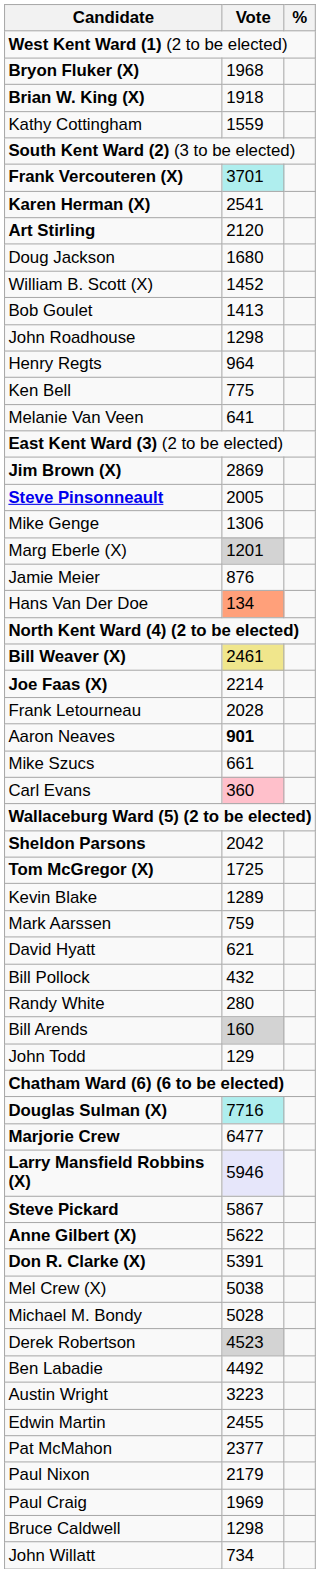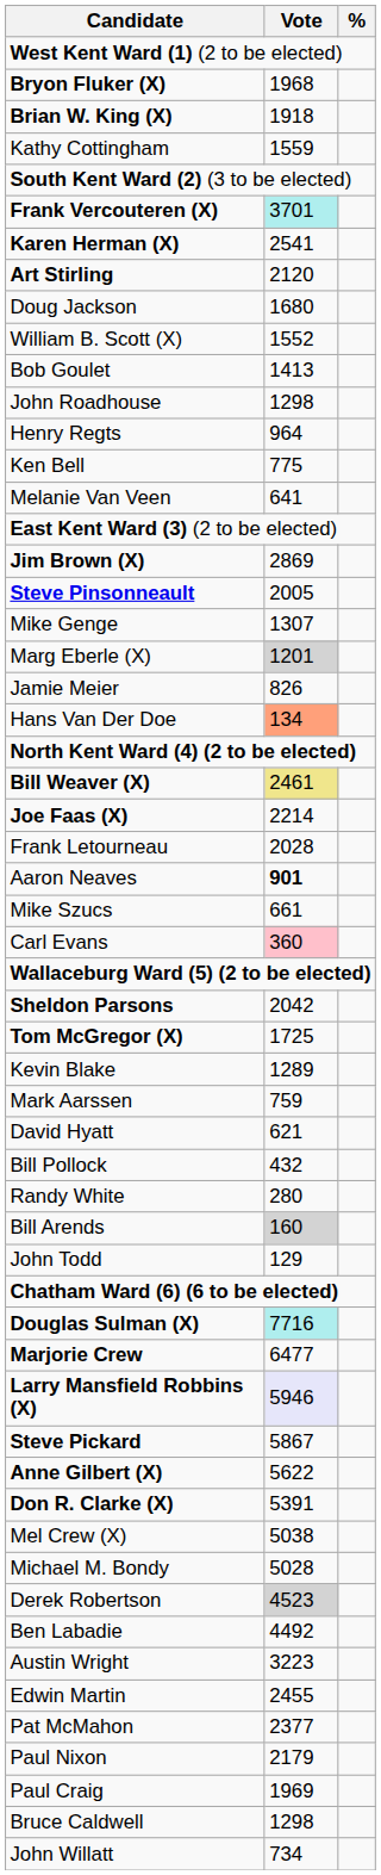 <table class="wikitable">
 <tr>
 <th bgcolor="#DDDDFF" width="200px">Candidate</th>
 <th bgcolor="#DDDDFF">Vote</th>
 <th bgcolor="#DDDDFF">%</th>
 </tr>
 <tr>
 <td colspan="4"><strong>West Kent Ward (1)</strong> (2 to be elected)</td>
 </tr>
 <tr>
 <td><strong>Bryon Fluker (X)</strong></td>
 <td>1968</td>
 <td></td>
 </tr>
 <tr>
 <td><strong>Brian W. King (X)</strong></td>
 <td>1918</td>
 <td></td>
 </tr>
 <tr>
 <td>Kathy Cottingham</td>
 <td>1559</td>
 <td></td>
 </tr>
 <tr>
 <td colspan="4"><strong>South Kent Ward (2)</strong> (3 to be elected)</td>
 </tr>
 <tr>
 <td><strong>Frank Vercouteren (X)</strong></td>
 <td style="background: paleturquoise;">3701</td>
 <td></td>
 </tr>
 <tr>
 <td><strong>Karen Herman (X)</strong></td>
 <td>2541</td>
 <td></td>
 </tr>
 <tr>
 <td><strong>Art Stirling</strong></td>
 <td>2120</td>
 <td></td>
 </tr>
 <tr>
 <td>Doug Jackson</td>
 <td>1680</td>
 <td></td>
 </tr>
 <tr>
 <td>William B. Scott (X)</td>
-<td>1452</td>
+<td>1552</td>
 <td></td>
 </tr>
 <tr>
 <td>Bob Goulet</td>
 <td>1413</td>
 <td></td>
 </tr>
 <tr>
 <td>John Roadhouse</td>
 <td>1298</td>
 <td></td>
 </tr>
 <tr>
 <td>Henry Regts</td>
 <td>964</td>
 <td></td>
 </tr>
 <tr>
 <td>Ken Bell</td>
 <td>775</td>
 <td></td>
 </tr>
 <tr>
 <td>Melanie Van Veen</td>
 <td>641</td>
 <td></td>
 </tr>
 <tr>
 <td colspan="4"><strong>East Kent Ward (3)</strong> (2 to be elected)</td>
 </tr>
 <tr>
 <td><strong>Jim Brown (X)</strong></td>
 <td>2869</td>
 <td></td>
 </tr>
 <tr>
 <td><strong><a href='#'>Steve Pinsonneault</a></strong></td>
 <td>2005</td>
 <td></td>
 </tr>
 <tr>
 <td>Mike Genge</td>
-<td>1306</td>
+<td>1307</td>
 <td></td>
 </tr>
 <tr>
 <td>Marg Eberle (X)</td>
 <td style="background: lightgrey;">1201</td>
 <td></td>
 </tr>
 <tr>
 <td>Jamie Meier</td>
-<td>876</td>
+<td>826</td>
 <td></td>
 </tr>
 <tr>
 <td>Hans Van Der Doe</td>
 <td style="background: lightsalmon;">134</td>
 <td></td>
 </tr>
 <tr>
 <td colspan="4"><strong>North Kent Ward (4) (2 to be elected)</strong></td>
 </tr>
 <tr>
 <td><strong>Bill Weaver (X)</strong></td>
 <td style="background: khaki;">2461</td>
 <td></td>
 </tr>
 <tr>
 <td><strong>Joe Faas (X)</strong></td>
 <td>2214</td>
 <td></td>
 </tr>
 <tr>
 <td>Frank Letourneau</td>
 <td>2028</td>
 <td></td>
 </tr>
 <tr>
 <td>Aaron Neaves</td>
 <td><strong>901</strong></td>
 <td></td>
 </tr>
 <tr>
 <td>Mike Szucs</td>
 <td>661</td>
 <td></td>
 </tr>
 <tr>
 <td>Carl Evans</td>
 <td style="background: pink;">360</td>
 <td></td>
 </tr>
 <tr>
 <td colspan="4"><strong>Wallaceburg Ward (5) (2 to be elected)</strong></td>
 </tr>
 <tr>
 <td><strong>Sheldon Parsons</strong></td>
 <td>2042</td>
 <td></td>
 </tr>
 <tr>
 <td><strong>Tom McGregor (X)</strong></td>
 <td>1725</td>
 <td></td>
 </tr>
 <tr>
 <td>Kevin Blake</td>
 <td>1289</td>
 <td></td>
 </tr>
 <tr>
 <td>Mark Aarssen</td>
 <td>759</td>
 <td></td>
 </tr>
 <tr>
 <td>David Hyatt</td>
 <td>621</td>
 <td></td>
 </tr>
 <tr>
 <td>Bill Pollock</td>
 <td>432</td>
 <td></td>
 </tr>
 <tr>
 <td>Randy White</td>
 <td>280</td>
 <td></td>
 </tr>
 <tr>
 <td>Bill Arends</td>
 <td style="background: lightgrey;">160</td>
 <td></td>
 </tr>
 <tr>
 <td>John Todd</td>
 <td>129</td>
 <td></td>
 </tr>
 <tr>
 <td colspan="4"><strong>Chatham Ward (6) (6 to be elected)</strong></td>
 </tr>
 <tr>
 <td><strong>Douglas Sulman (X)</strong></td>
 <td style="background: paleturquoise;">7716</td>
 <td></td>
 </tr>
 <tr>
 <td><strong>Marjorie Crew</strong></td>
 <td>6477</td>
 <td></td>
 </tr>
 <tr>
 <td><strong>Larry Mansfield Robbins (X)</strong></td>
 <td style="background: lavender;">5946</td>
 <td></td>
 </tr>
 <tr>
 <td><strong>Steve Pickard</strong></td>
 <td>5867</td>
 <td></td>
 </tr>
 <tr>
 <td><strong>Anne Gilbert (X)</strong></td>
 <td>5622</td>
 <td></td>
 </tr>
 <tr>
 <td><strong>Don R. Clarke (X)</strong></td>
 <td>5391</td>
 <td></td>
 </tr>
 <tr>
 <td>Mel Crew (X)</td>
 <td>5038</td>
 <td></td>
 </tr>
 <tr>
 <td>Michael M. Bondy</td>
 <td>5028</td>
 <td></td>
 </tr>
 <tr>
 <td>Derek Robertson</td>
 <td style="background: lightgrey;">4523</td>
 <td></td>
 </tr>
 <tr>
 <td>Ben Labadie</td>
 <td>4492</td>
 <td></td>
 </tr>
 <tr>
 <td>Austin Wright</td>
 <td>3223</td>
 <td></td>
 </tr>
 <tr>
 <td>Edwin Martin</td>
 <td>2455</td>
 <td></td>
 </tr>
 <tr>
 <td>Pat McMahon</td>
 <td>2377</td>
 <td></td>
 </tr>
 <tr>
 <td>Paul Nixon</td>
 <td>2179</td>
 <td></td>
 </tr>
 <tr>
 <td>Paul Craig</td>
 <td>1969</td>
 <td></td>
 </tr>
 <tr>
 <td>Bruce Caldwell</td>
 <td>1298</td>
 <td></td>
 </tr>
 <tr>
 <td>John Willatt</td>
 <td>734</td>
 <td></td>
 </tr>
 </table>
